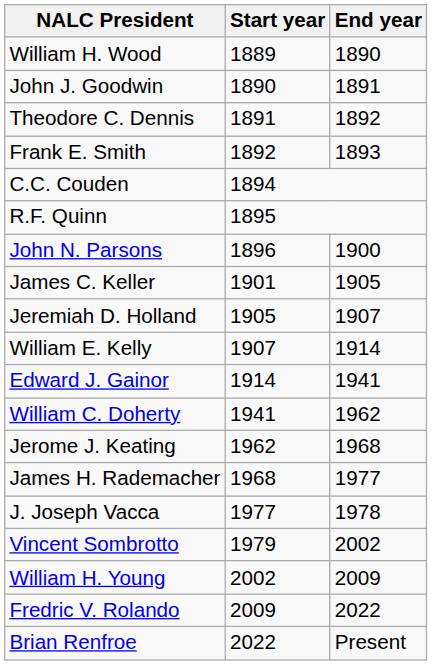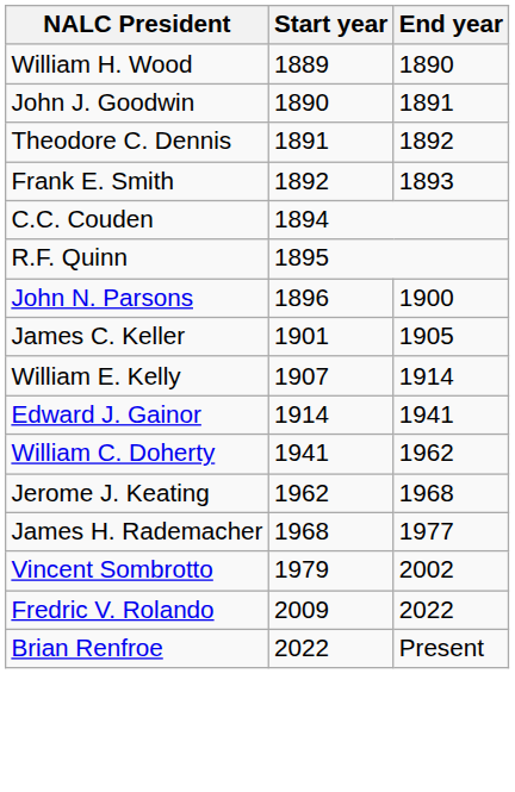 <table class="wikitable">
 <tr>
 <th>NALC President</th>
 <th>Start year</th>
 <th>End year</th>
 </tr>
 <tr>
 <td>William H. Wood</td>
 <td>1889</td>
 <td>1890</td>
 </tr>
 <tr>
 <td>John J. Goodwin</td>
 <td>1890</td>
 <td>1891</td>
 </tr>
 <tr>
 <td>Theodore C. Dennis</td>
 <td>1891</td>
 <td>1892</td>
 </tr>
 <tr>
 <td>Frank E. Smith</td>
 <td>1892</td>
 <td>1893</td>
 </tr>
 <tr>
 <td>C.C. Couden</td>
 <td colspan=2>1894</td>
 </tr>
 <tr>
 <td>R.F. Quinn</td>
 <td colspan=2>1895</td>
 </tr>
 <tr>
 <td><a href='#'>John N. Parsons</a></td>
 <td>1896</td>
 <td>1900</td>
 </tr>
 <tr>
 <td>James C. Keller</td>
 <td>1901</td>
 <td>1905</td>
 </tr>
 <tr>
-<td>Jeremiah D. Holland</td>
-<td>1905</td>
-<td>1907</td>
-</tr>
-<tr>
 <td>William E. Kelly</td>
 <td>1907</td>
 <td>1914</td>
 </tr>
 <tr>
 <td><a href='#'>Edward J. Gainor</a></td>
 <td>1914</td>
 <td>1941</td>
 </tr>
 <tr>
 <td><a href='#'>William C. Doherty</a></td>
 <td>1941</td>
 <td>1962</td>
 </tr>
 <tr>
 <td>Jerome J. Keating</td>
 <td>1962</td>
 <td>1968</td>
 </tr>
 <tr>
 <td>James H. Rademacher</td>
 <td>1968</td>
 <td>1977</td>
 </tr>
 <tr>
-<td>J. Joseph Vacca</td>
-<td>1977</td>
-<td>1978</td>
-</tr>
-<tr>
 <td><a href='#'>Vincent Sombrotto</a></td>
 <td>1979</td>
 <td>2002</td>
-</tr>
-<tr>
-<td><a href='#'>William H. Young</a></td>
-<td>2002</td>
-<td>2009</td>
 </tr>
 <tr>
 <td><a href='#'>Fredric V. Rolando</a></td>
 <td>2009</td>
 <td>2022</td>
 </tr>
 <tr>
 <td><a href='#'>Brian Renfroe</a></td>
 <td>2022</td>
 <td>Present</td>
 </tr>
 </table>
